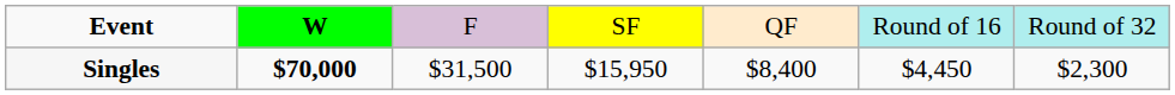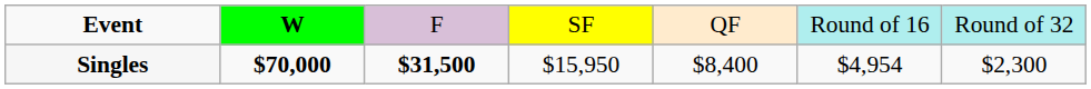 <table class=wikitable style=font-size:95%;text-align:center>
 <tr>
 <td style="width:130px"><strong>Event</strong></td>
 <td style="width:85px; background:lime"><strong>W</strong></td>
 <td style="width:85px; background:thistle">F</td>
 <td style="width:85px; background:#ffff00">SF</td>
 <td style="width:85px; background:#ffebcd">QF</td>
 <td style="width:85px; background:#afeeee">Round of 16</td>
 <td style="width:85px; background:#afeeee">Round of 32</td>
 </tr>
 <tr>
 <th style=background:#f6f6f6>Singles</th>
 <td><strong>$70,000</strong></td>
-<td>$31,500</td>
+<td><strong>$31,500</strong></td>
 <td>$15,950</td>
 <td>$8,400</td>
-<td>$4,450</td>
+<td>$4,954</td>
 <td>$2,300</td>
 </tr>
 </table>
